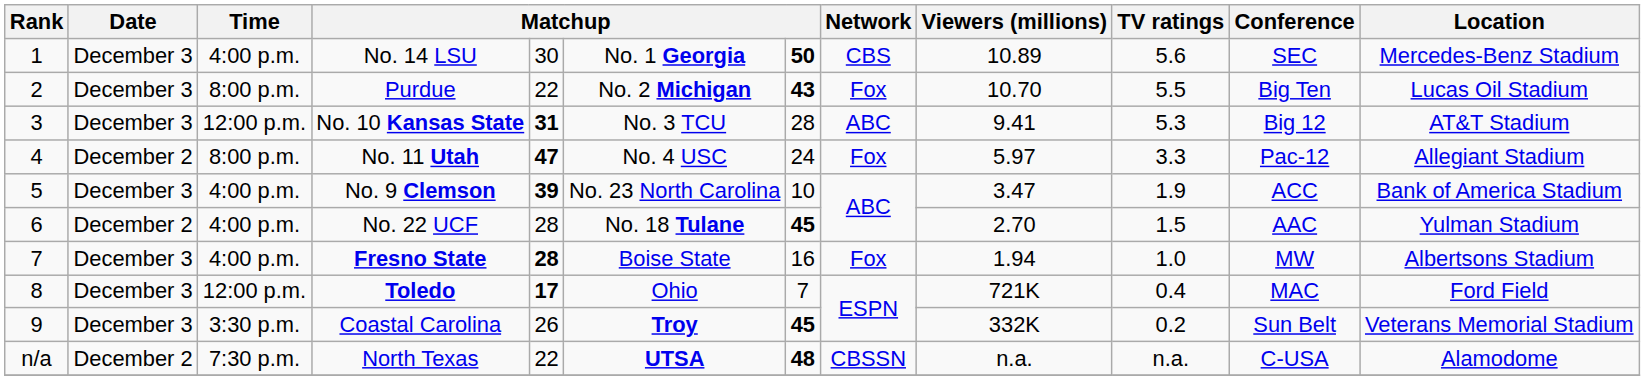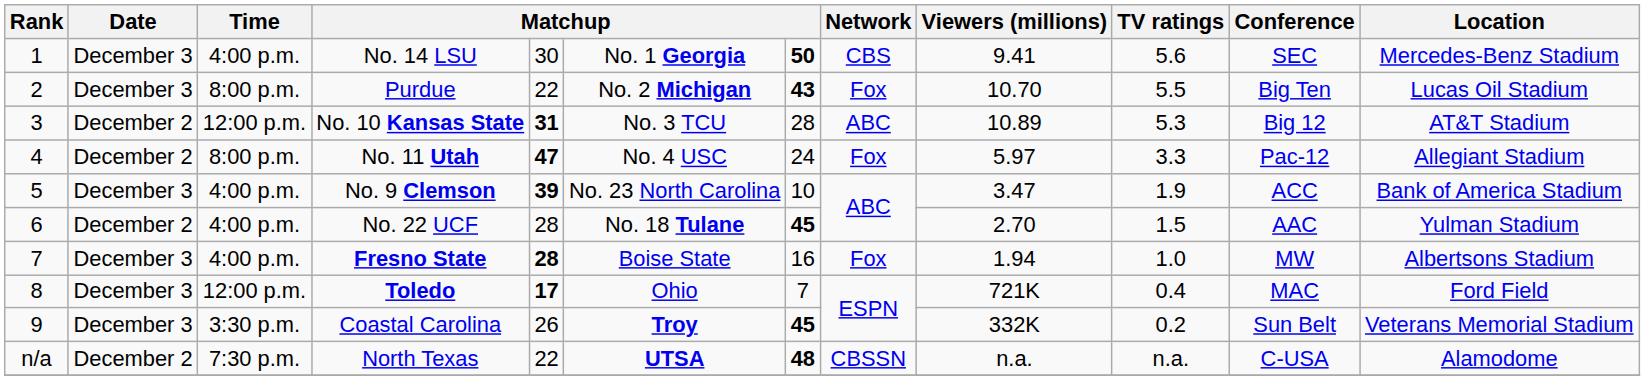 <table class="wikitable" style="font-size: 93%; text-align:center;">
 <tr>
 <th>Rank</th>
 <th>Date</th>
 <th>Time</th>
 <th colspan=4>Matchup</th>
 <th>Network</th>
 <th>Viewers (millions)</th>
 <th>TV ratings</th>
 <th>Conference</th>
 <th>Location</th>
 </tr>
 <tr>
 <td>1</td>
 <td>December 3</td>
 <td>4:00 p.m.</td>
 <td>No. 14 <a href='#'>LSU</a></td>
 <td>30</td>
 <td>No. 1 <strong><a href='#'>Georgia</a></strong></td>
 <td><strong>50</strong></td>
 <td><a href='#'>CBS</a></td>
-<td>10.89</td>
+<td>9.41</td>
 <td>5.6</td>
 <td><a href='#'>SEC</a></td>
 <td><a href='#'>Mercedes-Benz Stadium</a></td>
 </tr>
 <tr>
 <td>2</td>
 <td>December 3</td>
 <td>8:00 p.m.</td>
 <td><a href='#'>Purdue</a></td>
 <td>22</td>
 <td>No. 2 <strong><a href='#'>Michigan</a></strong></td>
 <td><strong>43</strong></td>
 <td><a href='#'>Fox</a></td>
 <td>10.70</td>
 <td>5.5</td>
 <td><a href='#'>Big Ten</a></td>
 <td><a href='#'>Lucas Oil Stadium</a></td>
 </tr>
 <tr>
 <td>3</td>
-<td>December 3</td>
+<td>December 2</td>
 <td>12:00 p.m.</td>
 <td>No. 10 <strong><a href='#'>Kansas State</a></strong></td>
 <td><strong>31</strong></td>
 <td>No. 3 <a href='#'>TCU</a></td>
 <td>28</td>
 <td><a href='#'>ABC</a></td>
-<td>9.41</td>
+<td>10.89</td>
 <td>5.3</td>
 <td><a href='#'>Big 12</a></td>
 <td><a href='#'>AT&T Stadium</a></td>
 </tr>
 <tr>
 <td>4</td>
 <td>December 2</td>
 <td>8:00 p.m.</td>
 <td>No. 11 <strong><a href='#'>Utah</a></strong></td>
 <td><strong>47</strong></td>
 <td>No. 4 <a href='#'>USC</a></td>
 <td>24</td>
 <td><a href='#'>Fox</a></td>
 <td>5.97</td>
 <td>3.3</td>
 <td><a href='#'>Pac-12</a></td>
 <td><a href='#'>Allegiant Stadium</a></td>
 </tr>
 <tr>
 <td>5</td>
 <td>December 3</td>
 <td>4:00 p.m.</td>
 <td>No. 9 <strong><a href='#'>Clemson</a></strong></td>
 <td><strong>39</strong></td>
 <td>No. 23 <a href='#'>North Carolina</a></td>
 <td>10</td>
 <td rowspan="2"><a href='#'>ABC</a></td>
 <td>3.47</td>
 <td>1.9</td>
 <td><a href='#'>ACC</a></td>
 <td><a href='#'>Bank of America Stadium</a></td>
 </tr>
 <tr>
 <td>6</td>
 <td>December 2</td>
 <td>4:00 p.m.</td>
 <td>No. 22 <a href='#'>UCF</a></td>
 <td>28</td>
 <td>No. 18 <strong><a href='#'>Tulane</a></strong></td>
 <td><strong>45</strong></td>
 <td>2.70</td>
 <td>1.5</td>
 <td><a href='#'>AAC</a></td>
 <td><a href='#'>Yulman Stadium</a></td>
 </tr>
 <tr>
 <td>7</td>
 <td>December 3</td>
 <td>4:00 p.m.</td>
 <td><strong><a href='#'>Fresno State</a></strong></td>
 <td><strong>28</strong></td>
 <td><a href='#'>Boise State</a></td>
 <td>16</td>
 <td><a href='#'>Fox</a></td>
 <td>1.94</td>
 <td>1.0</td>
 <td><a href='#'>MW</a></td>
 <td><a href='#'>Albertsons Stadium</a></td>
 </tr>
 <tr>
 <td>8</td>
 <td>December 3</td>
 <td>12:00 p.m.</td>
 <td><strong><a href='#'>Toledo</a></strong></td>
 <td><strong>17</strong></td>
 <td><a href='#'>Ohio</a></td>
 <td>7</td>
 <td rowspan="2"><a href='#'>ESPN</a></td>
 <td>721K</td>
 <td>0.4</td>
 <td><a href='#'>MAC</a></td>
 <td><a href='#'>Ford Field</a></td>
 </tr>
 <tr>
 <td>9</td>
 <td>December 3</td>
 <td>3:30 p.m.</td>
 <td><a href='#'>Coastal Carolina</a></td>
 <td>26</td>
 <td><strong><a href='#'>Troy</a></strong></td>
 <td><strong>45</strong></td>
 <td>332K</td>
 <td>0.2</td>
 <td><a href='#'>Sun Belt</a></td>
 <td><a href='#'>Veterans Memorial Stadium</a></td>
 </tr>
 <tr>
 <td>n/a</td>
 <td>December 2</td>
 <td>7:30 p.m.</td>
 <td><a href='#'>North Texas</a></td>
 <td>22</td>
 <td><strong><a href='#'>UTSA</a></strong></td>
 <td><strong>48</strong></td>
 <td><a href='#'>CBSSN</a></td>
 <td>n.a.</td>
 <td>n.a.</td>
 <td><a href='#'>C-USA</a></td>
 <td><a href='#'>Alamodome</a></td>
 </tr>
 <tr>
 </tr>
 </table>
